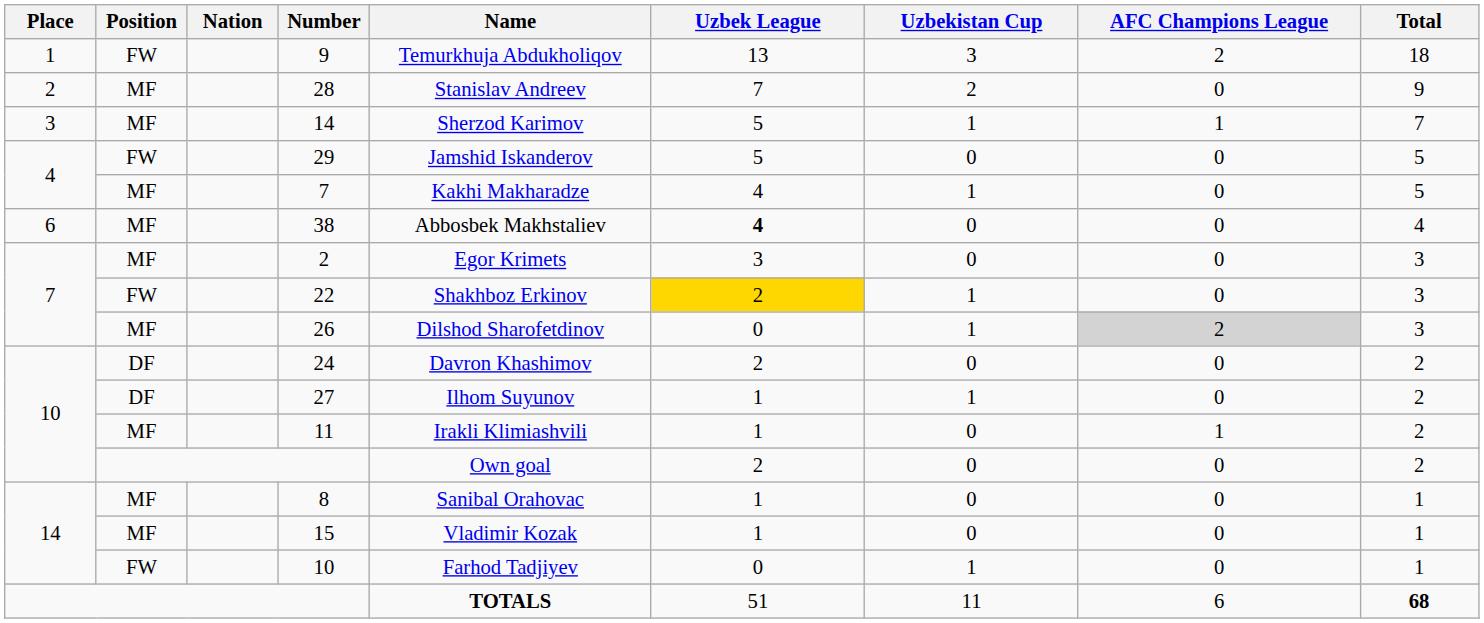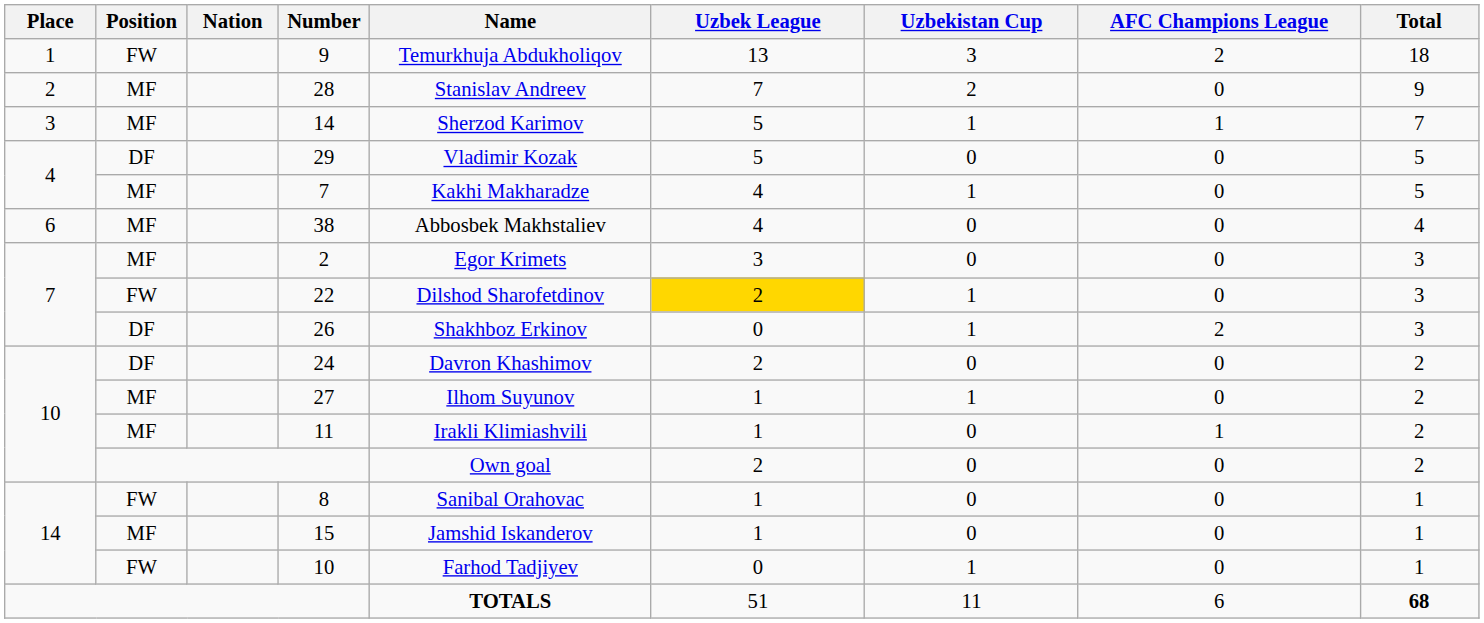 <table class="wikitable" style="font-size: 95%; text-align: center;">
 <tr>
 <th width=60>Place</th>
 <th width=60>Position</th>
 <th width=60>Nation</th>
 <th width=60>Number</th>
 <th width=200>Name</th>
 <th width=150><a href='#'>Uzbek League</a></th>
 <th width=150><a href='#'>Uzbekistan Cup</a></th>
 <th width=200><a href='#'>AFC Champions League</a></th>
 <th width=80><strong>Total</strong></th>
 </tr>
 <tr>
 <td>1</td>
 <td>FW</td>
 <td></td>
 <td>9</td>
 <td><a href='#'>Temurkhuja Abdukholiqov</a></td>
 <td>13</td>
 <td>3</td>
 <td>2</td>
 <td>18</td>
 </tr>
 <tr>
 <td>2</td>
 <td>MF</td>
 <td></td>
 <td>28</td>
 <td><a href='#'>Stanislav Andreev</a></td>
 <td>7</td>
 <td>2</td>
 <td>0</td>
 <td>9</td>
 </tr>
 <tr>
 <td>3</td>
 <td>MF</td>
 <td></td>
 <td>14</td>
 <td><a href='#'>Sherzod Karimov</a></td>
 <td>5</td>
 <td>1</td>
 <td>1</td>
 <td>7</td>
 </tr>
 <tr>
 <td rowspan="2">4</td>
-<td>FW</td>
+<td>DF</td>
 <td></td>
 <td>29</td>
-<td><a href='#'>Jamshid Iskanderov</a></td>
+<td><a href='#'>Vladimir Kozak</a></td>
 <td>5</td>
 <td>0</td>
 <td>0</td>
 <td>5</td>
 </tr>
 <tr>
 <td>MF</td>
 <td></td>
 <td>7</td>
 <td><a href='#'>Kakhi Makharadze</a></td>
 <td>4</td>
 <td>1</td>
 <td>0</td>
 <td>5</td>
 </tr>
 <tr>
 <td>6</td>
 <td>MF</td>
 <td></td>
 <td>38</td>
 <td>Abbosbek Makhstaliev</td>
-<td><strong>4</strong></td>
+<td>4</td>
 <td>0</td>
 <td>0</td>
 <td>4</td>
 </tr>
 <tr>
 <td rowspan="3">7</td>
 <td>MF</td>
 <td></td>
 <td>2</td>
 <td><a href='#'>Egor Krimets</a></td>
 <td>3</td>
 <td>0</td>
 <td>0</td>
 <td>3</td>
 </tr>
 <tr>
 <td>FW</td>
 <td></td>
 <td>22</td>
-<td><a href='#'>Shakhboz Erkinov</a></td>
+<td><a href='#'>Dilshod Sharofetdinov</a></td>
 <td style="background: gold;">2</td>
 <td>1</td>
 <td>0</td>
 <td>3</td>
 </tr>
 <tr>
-<td>MF</td>
+<td>DF</td>
 <td></td>
 <td>26</td>
-<td><a href='#'>Dilshod Sharofetdinov</a></td>
+<td><a href='#'>Shakhboz Erkinov</a></td>
 <td>0</td>
 <td>1</td>
-<td style="background: lightgrey;">2</td>
+<td>2</td>
 <td>3</td>
 </tr>
 <tr>
 <td rowspan="4">10</td>
 <td>DF</td>
 <td></td>
 <td>24</td>
 <td><a href='#'>Davron Khashimov</a></td>
 <td>2</td>
 <td>0</td>
 <td>0</td>
 <td>2</td>
 </tr>
 <tr>
-<td>DF</td>
+<td>MF</td>
 <td></td>
 <td>27</td>
 <td><a href='#'>Ilhom Suyunov</a></td>
 <td>1</td>
 <td>1</td>
 <td>0</td>
 <td>2</td>
 </tr>
 <tr>
 <td>MF</td>
 <td></td>
 <td>11</td>
 <td><a href='#'>Irakli Klimiashvili</a></td>
 <td>1</td>
 <td>0</td>
 <td>1</td>
 <td>2</td>
 </tr>
 <tr>
 <td colspan="3"></td>
 <td><a href='#'>Own goal</a></td>
 <td>2</td>
 <td>0</td>
 <td>0</td>
 <td>2</td>
 </tr>
 <tr>
 <td rowspan="3">14</td>
-<td>MF</td>
+<td>FW</td>
 <td></td>
 <td>8</td>
 <td><a href='#'>Sanibal Orahovac</a></td>
 <td>1</td>
 <td>0</td>
 <td>0</td>
 <td>1</td>
 </tr>
 <tr>
 <td>MF</td>
 <td></td>
 <td>15</td>
-<td><a href='#'>Vladimir Kozak</a></td>
+<td><a href='#'>Jamshid Iskanderov</a></td>
 <td>1</td>
 <td>0</td>
 <td>0</td>
 <td>1</td>
 </tr>
 <tr>
 <td>FW</td>
 <td></td>
 <td>10</td>
 <td><a href='#'>Farhod Tadjiyev</a></td>
 <td>0</td>
 <td>1</td>
 <td>0</td>
 <td>1</td>
 </tr>
 <tr>
 <td colspan="4"></td>
 <td><strong>TOTALS</strong></td>
 <td>51</td>
 <td>11</td>
 <td>6</td>
 <td><strong>68</strong></td>
 </tr>
 </table>
